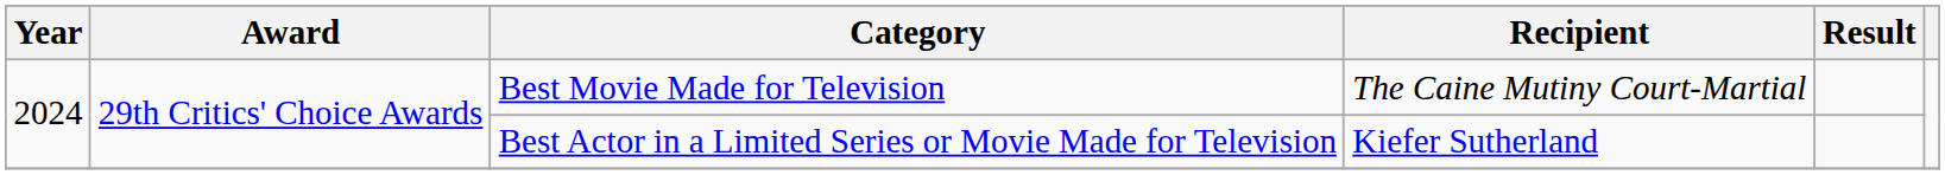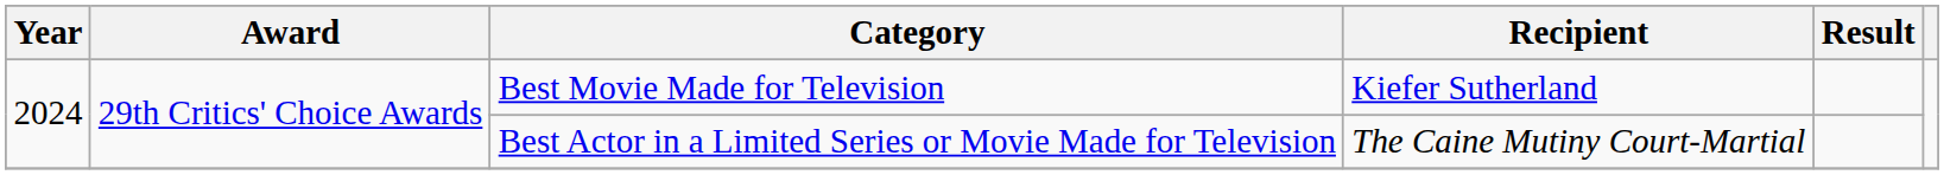 <table class="wikitable sortable">
 <tr>
 <th>Year</th>
 <th>Award</th>
 <th>Category</th>
 <th>Recipient</th>
 <th>Result</th>
 <th class="unsortable"></th>
 </tr>
 <tr>
 <td rowspan="2">2024</td>
 <td rowspan="2"><a href='#'>29th Critics' Choice Awards</a></td>
 <td><a href='#'>Best Movie Made for Television</a></td>
-<td><em>The Caine Mutiny Court-Martial</em></td>
+<td><a href='#'>Kiefer Sutherland</a></td>
 <td></td>
 <td rowspan="2" style="text-align:center;"></td>
 </tr>
 <tr>
 <td><a href='#'>Best Actor in a Limited Series or Movie Made for Television</a></td>
-<td><a href='#'>Kiefer Sutherland</a></td>
+<td><em>The Caine Mutiny Court-Martial</em></td>
 <td></td>
 </tr>
 <tr>
 </tr>
 </table>
